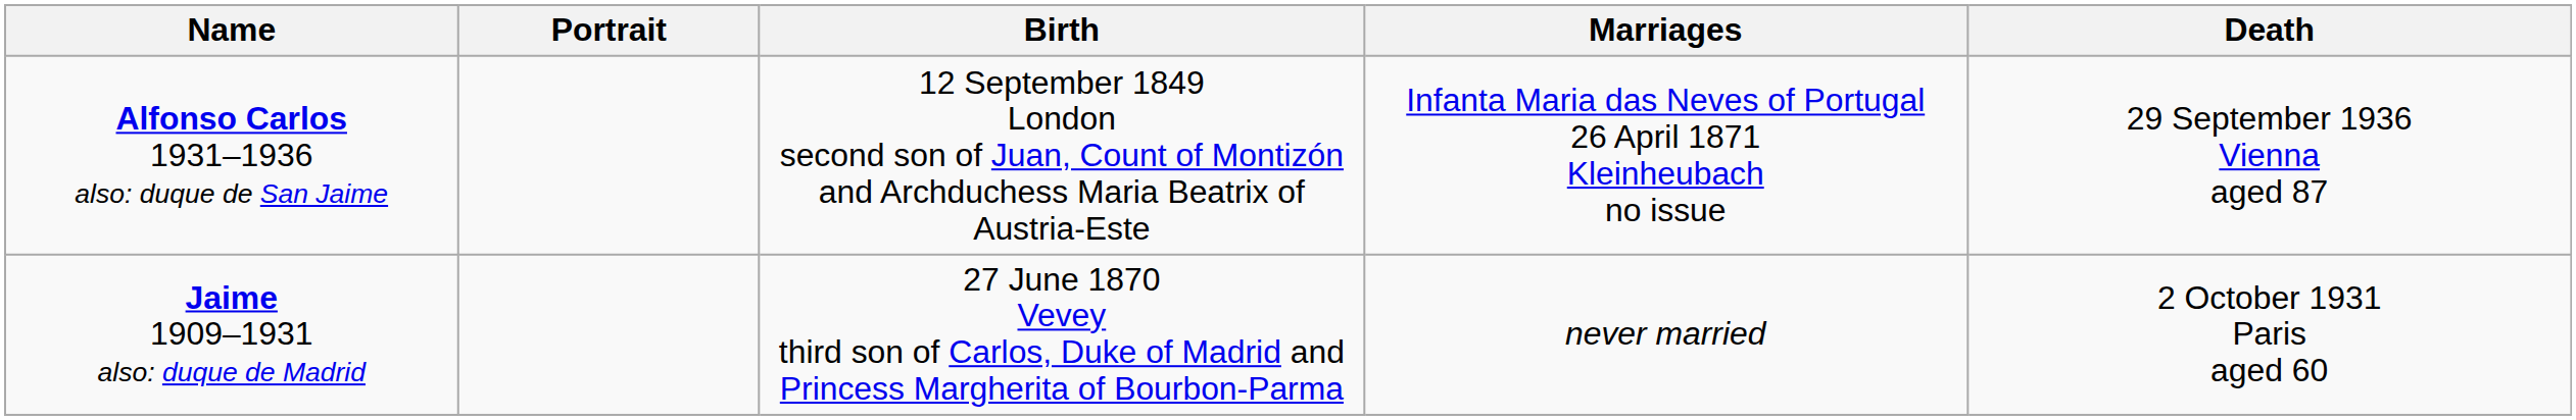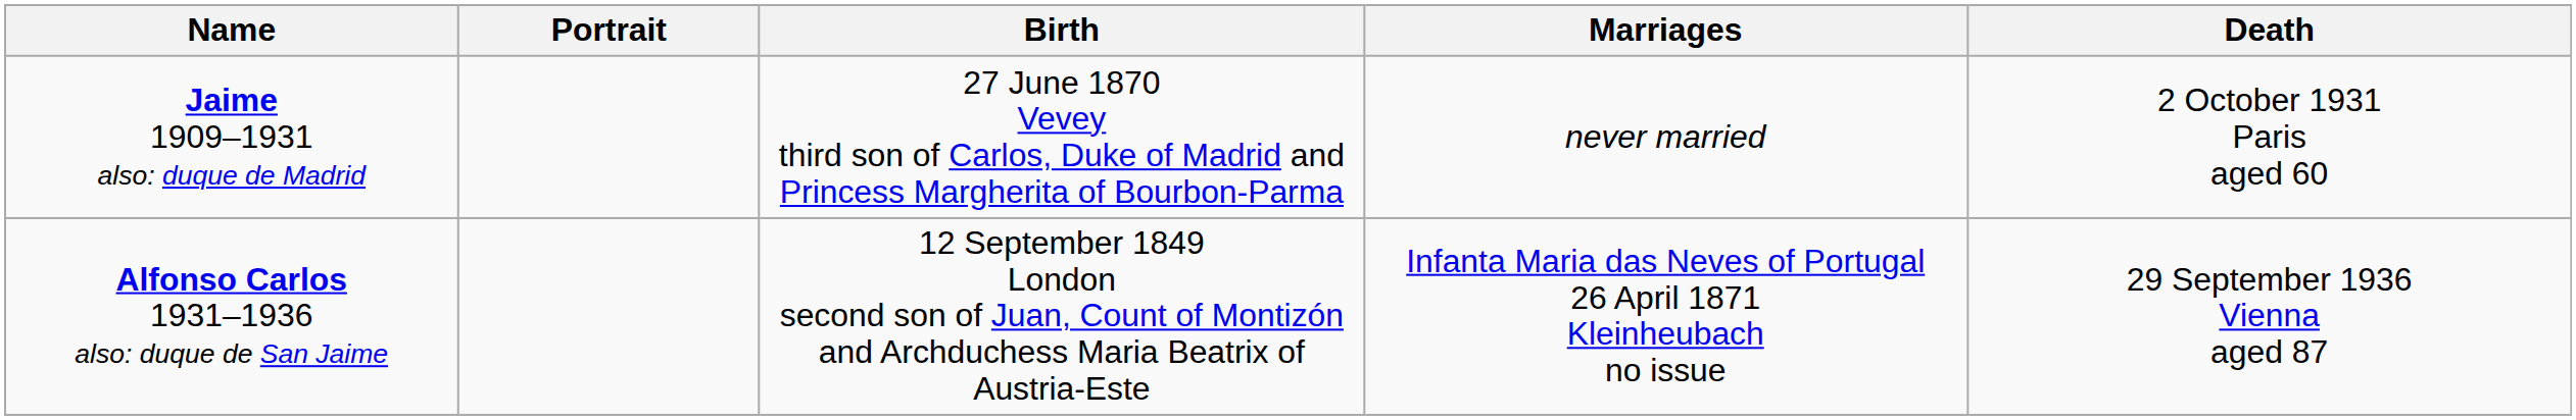 <table style="text-align:center; width:100%" class="wikitable">
 <tr>
 <th style="width:15%;">Name</th>
 <th style="width:10%;">Portrait</th>
 <th style="width:20%;">Birth</th>
 <th style="width:20%;">Marriages</th>
 <th style="width:20%;">Death</th>
 </tr>
 <tr>
+<td width=auto><strong><a href='#'>Jaime</a></strong><br>1909–1931<br><em><small>also: <a href='#'>duque de Madrid</a></small></em></td>
+<td></td>
+<td>27 June 1870<br><a href='#'>Vevey</a><br>third son of <a href='#'>Carlos, Duke of Madrid</a> and <a href='#'>Princess Margherita of Bourbon-Parma</a></td>
+<td><em>never married</em></td>
+<td>2 October 1931<br>Paris<br>aged 60</td>
+</tr>
+<tr>
 <td width=auto><strong><a href='#'>Alfonso Carlos</a></strong><br>1931–1936<br><em><small>also: duque de <a href='#'>San Jaime</a></small></em></td>
 <td></td>
 <td>12 September 1849<br>London<br>second son of <a href='#'>Juan, Count of Montizón</a> and Archduchess Maria Beatrix of Austria-Este</td>
 <td><a href='#'>Infanta Maria das Neves of Portugal</a><br>26 April 1871<br><a href='#'>Kleinheubach</a><br>no issue</td>
 <td>29 September 1936<br><a href='#'>Vienna</a><br>aged 87</td>
 </tr>
-<tr>
-<td width=auto><strong><a href='#'>Jaime</a></strong><br>1909–1931<br><em><small>also: <a href='#'>duque de Madrid</a></small></em></td>
-<td></td>
-<td>27 June 1870<br><a href='#'>Vevey</a><br>third son of <a href='#'>Carlos, Duke of Madrid</a> and <a href='#'>Princess Margherita of Bourbon-Parma</a></td>
-<td><em>never married</em></td>
-<td>2 October 1931<br>Paris<br>aged 60</td>
-</tr>
 </table>
